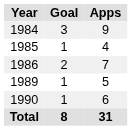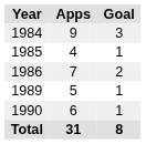 <table border="0" cellpadding="2" cellspacing="0" style="width:25%;">
 <tr style="text-align:center; background:#e0e0e0;">
 <th>Year</th>
+<th>Apps</th>
 <th>Goal</th>
-<th>Apps</th>
 </tr>
 <tr style="text-align:center; background:#f0f0f0;">
 <td>1984</td>
+<td>9</td>
 <td>3</td>
-<td>9</td>
 </tr>
 <tr style="text-align:center;">
 <td>1985</td>
+<td>4</td>
 <td>1</td>
-<td>4</td>
 </tr>
 <tr style="text-align:center; background:#f0f0f0;">
 <td>1986</td>
+<td>7</td>
 <td>2</td>
-<td>7</td>
 </tr>
 <tr style="text-align:center;">
 <td>1989</td>
+<td>5</td>
 <td>1</td>
-<td>5</td>
 </tr>
 <tr style="text-align:center; background:#f0f0f0;">
 <td>1990</td>
+<td>6</td>
 <td>1</td>
-<td>6</td>
 </tr>
 <tr style="text-align:center; background:#e0e0e0;">
 <th colspan="1">Total</th>
+<th style="text-align:center;">31</th>
 <th style="text-align:center;">8</th>
-<th style="text-align:center;">31</th>
 </tr>
 </table>
